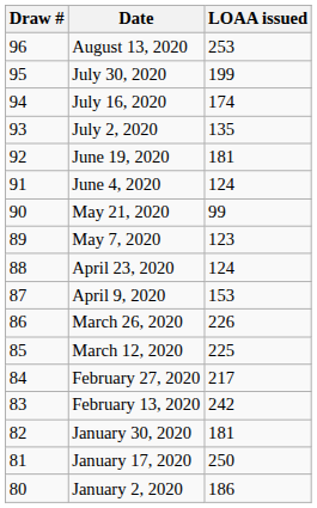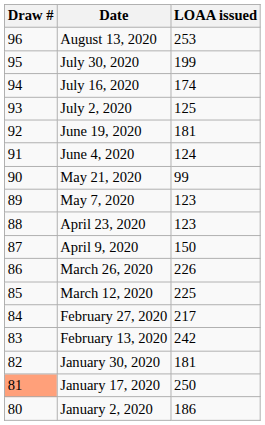 <table class="wikitable">
 <tr>
 <th>Draw #</th>
 <th>Date</th>
 <th>LOAA issued</th>
 </tr>
 <tr>
 <td>96</td>
 <td>August 13, 2020</td>
 <td>253</td>
 </tr>
 <tr>
 <td>95</td>
 <td>July 30, 2020</td>
 <td>199</td>
 </tr>
 <tr>
 <td>94</td>
 <td>July 16, 2020</td>
 <td>174</td>
 </tr>
 <tr>
 <td>93</td>
 <td>July 2, 2020</td>
-<td>135</td>
+<td>125</td>
 </tr>
 <tr>
 <td>92</td>
 <td>June 19, 2020</td>
 <td>181</td>
 </tr>
 <tr>
 <td>91</td>
 <td>June 4, 2020</td>
 <td>124</td>
 </tr>
 <tr>
 <td>90</td>
 <td>May 21, 2020</td>
 <td>99</td>
 </tr>
 <tr>
 <td>89</td>
 <td>May 7, 2020</td>
 <td>123</td>
 </tr>
 <tr>
 <td>88</td>
 <td>April 23, 2020</td>
-<td>124</td>
+<td>123</td>
 </tr>
 <tr>
 <td>87</td>
 <td>April 9, 2020</td>
-<td>153</td>
+<td>150</td>
 </tr>
 <tr>
 <td>86</td>
 <td>March 26, 2020</td>
 <td>226</td>
 </tr>
 <tr>
 <td>85</td>
 <td>March 12, 2020</td>
 <td>225</td>
 </tr>
 <tr>
 <td>84</td>
 <td>February 27, 2020</td>
 <td>217</td>
 </tr>
 <tr>
 <td>83</td>
 <td>February 13, 2020</td>
 <td>242</td>
 </tr>
 <tr>
 <td>82</td>
 <td>January 30, 2020</td>
 <td>181</td>
 </tr>
 <tr>
-<td>81</td>
+<td style="background: lightsalmon;">81</td>
 <td>January 17, 2020</td>
 <td>250</td>
 </tr>
 <tr>
 <td>80</td>
 <td>January 2, 2020</td>
 <td>186</td>
 </tr>
 </table>
